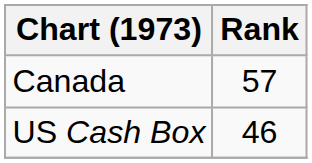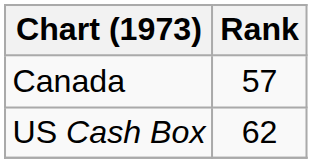 <table class="wikitable">
 <tr>
 <th>Chart (1973)</th>
 <th>Rank</th>
 </tr>
 <tr>
 <td>Canada</td>
 <td style="text-align:center;">57</td>
 </tr>
 <tr>
 <td>US <em>Cash Box</em></td>
-<td style="text-align:center;">46</td>
+<td style="text-align:center;">62</td>
 </tr>
 <tr>
 </tr>
 </table>
